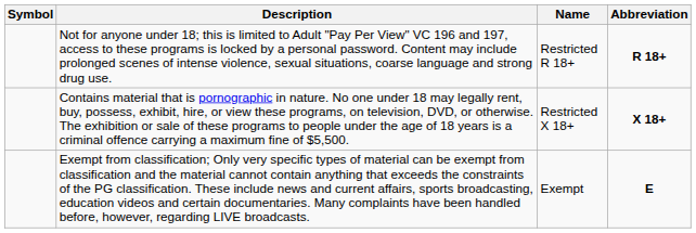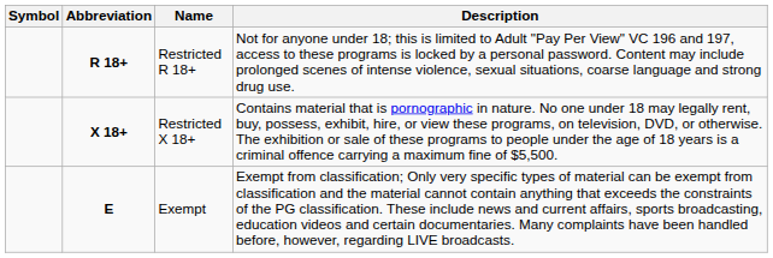 <table class="wikitable">
 <tr>
 <th>Symbol</th>
+<th>Abbreviation</th>
+<th>Name</th>
 <th>Description</th>
-<th>Name</th>
-<th>Abbreviation</th>
 </tr>
 <tr>
 <td align="center"></td>
+<td align="center"><strong>R 18+</strong></td>
+<td>Restricted R 18+</td>
 <td>Not for anyone under 18; this is limited to Adult "Pay Per View" VC 196 and 197, access to these programs is locked by a personal password. Content may include prolonged scenes of intense violence, sexual situations, coarse language and strong drug use.</td>
-<td>Restricted R 18+</td>
-<td align="center"><strong>R 18+</strong></td>
 </tr>
 <tr>
 <td align="center"></td>
+<td align="center"><strong>X 18+</strong></td>
+<td>Restricted X 18+</td>
 <td>Contains material that is <a href='#'>pornographic</a> in nature. No one under 18 may legally rent, buy, possess, exhibit, hire, or view these programs, on television, DVD, or otherwise. The exhibition or sale of these programs to people under the age of 18 years is a criminal offence carrying a maximum fine of $5,500.</td>
-<td>Restricted X 18+</td>
-<td align="center"><strong>X 18+</strong></td>
 </tr>
 <tr>
 <td align="center"></td>
+<td align="center"><strong>E</strong></td>
+<td>Exempt</td>
 <td>Exempt from classification; Only very specific types of material can be exempt from classification and the material cannot contain anything that exceeds the constraints of the PG classification. These include news and current affairs, sports broadcasting, education videos and certain documentaries. Many complaints have been handled before, however, regarding LIVE broadcasts.</td>
-<td>Exempt</td>
-<td align="center"><strong>E</strong></td>
 </tr>
 </table>
